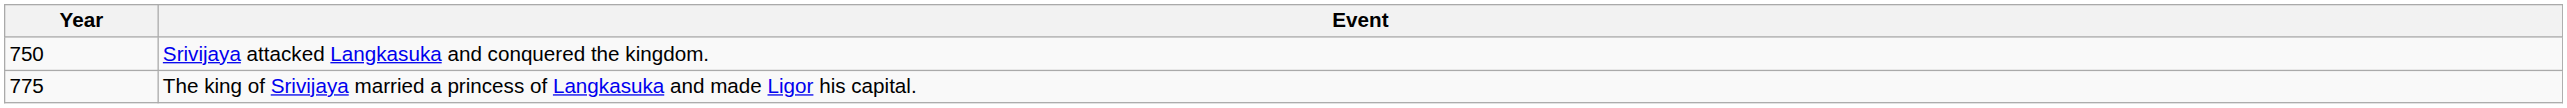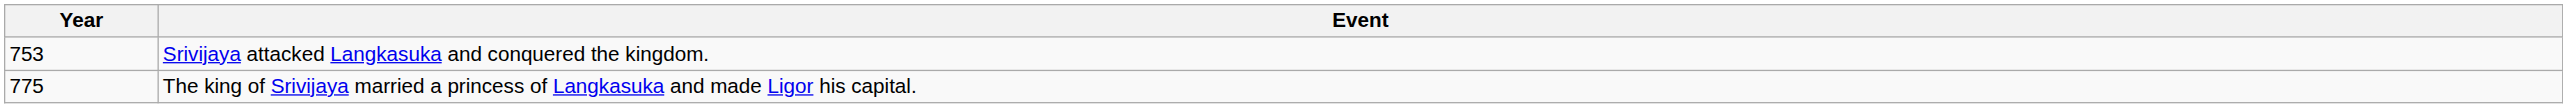 <table class="wikitable" width="100%">
 <tr>
 <th style="width:6%">Year</th>
 <th>Event</th>
 </tr>
 <tr>
-<td>750</td>
+<td>753</td>
 <td><a href='#'>Srivijaya</a> attacked <a href='#'>Langkasuka</a> and conquered the kingdom.</td>
 </tr>
 <tr>
 <td>775</td>
 <td>The king of <a href='#'>Srivijaya</a> married a princess of <a href='#'>Langkasuka</a> and made <a href='#'>Ligor</a> his capital.</td>
 </tr>
 </table>
